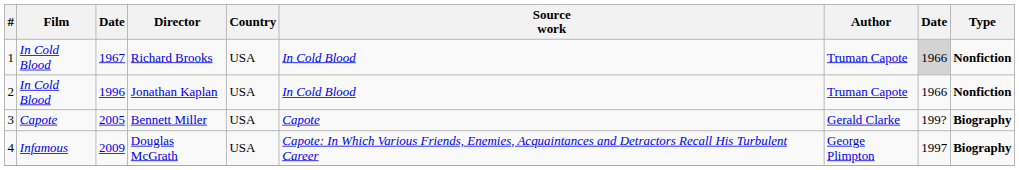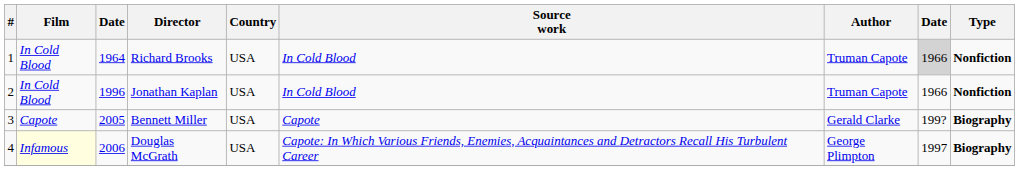 <table class="wikitable">
 <tr>
 <th>#</th>
 <th>Film</th>
 <th>Date</th>
 <th>Director</th>
 <th>Country</th>
 <th>Source<br>work</th>
 <th>Author</th>
 <th>Date</th>
 <th>Type</th>
 </tr>
 <tr>
 <td>1</td>
 <td><em><a href='#'>In Cold Blood</a></em></td>
-<td><a href='#'>1967</a></td>
+<td><a href='#'>1964</a></td>
 <td><a href='#'>Richard Brooks</a></td>
 <td>USA</td>
 <td><em><a href='#'>In Cold Blood</a></em></td>
 <td><a href='#'>Truman Capote</a></td>
 <td style="background: lightgrey;">1966</td>
 <td><strong>Nonfiction</strong></td>
 </tr>
 <tr>
 <td>2</td>
 <td><em><a href='#'>In Cold Blood</a></em></td>
 <td><a href='#'>1996</a></td>
 <td><a href='#'>Jonathan Kaplan</a></td>
 <td>USA</td>
 <td><em><a href='#'>In Cold Blood</a></em></td>
 <td><a href='#'>Truman Capote</a></td>
 <td>1966</td>
 <td><strong>Nonfiction</strong></td>
 </tr>
 <tr>
 <td>3</td>
 <td><em><a href='#'>Capote</a></em></td>
 <td><a href='#'>2005</a></td>
 <td><a href='#'>Bennett Miller</a></td>
 <td>USA</td>
 <td><em><a href='#'>Capote</a></em></td>
 <td><a href='#'>Gerald Clarke</a></td>
 <td>199?</td>
 <td><strong>Biography</strong></td>
 </tr>
 <tr>
 <td>4</td>
-<td><em><a href='#'>Infamous</a></em></td>
-<td><a href='#'>2009</a></td>
+<td style="background: lightyellow;"><em><a href='#'>Infamous</a></em></td>
+<td><a href='#'>2006</a></td>
 <td><a href='#'>Douglas McGrath</a></td>
 <td>USA</td>
 <td><em><a href='#'>Capote: In Which Various Friends, Enemies, Acquaintances and Detractors Recall His Turbulent Career</a></em></td>
 <td><a href='#'>George Plimpton</a></td>
 <td>1997</td>
 <td><strong>Biography</strong></td>
 </tr>
 <tr>
 </tr>
 </table>
